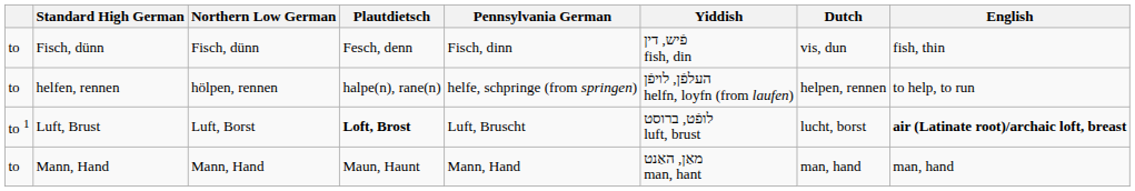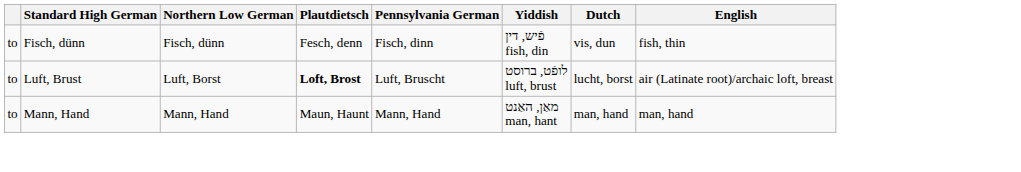 <table class="wikitable">
 <tr>
 <th></th>
 <th>Standard High German</th>
 <th>Northern Low German</th>
 <th>Plautdietsch</th>
 <th>Pennsylvania German</th>
 <th>Yiddish</th>
 <th>Dutch</th>
 <th>English</th>
 </tr>
 <tr>
 <td> to </td>
 <td>Fisch, dünn</td>
 <td>Fisch, dünn</td>
 <td>Fesch, denn</td>
 <td>Fisch, dinn</td>
 <td>פֿיש, דין<br>fish, din</td>
 <td>vis, dun</td>
 <td>fish, thin</td>
 </tr>
 <tr>
 <td> to </td>
-<td>helfen, rennen</td>
-<td>hölpen, rennen</td>
-<td>halpe(n), rane(n)</td>
-<td>helfe, schpringe (from <em>springen</em>)</td>
-<td>העלפֿן, לױפֿן<br>helfn, loyfn (from <em>laufen</em>)</td>
-<td>helpen, rennen</td>
-<td>to help, to run</td>
-</tr>
-<tr>
-<td> to <sup>1</sup></td>
 <td>Luft, Brust</td>
 <td>Luft, Borst</td>
 <td><strong>Loft, Brost</strong></td>
 <td>Luft, Bruscht</td>
 <td>לופֿט, ברוסט<br>luft, brust</td>
 <td>lucht, borst</td>
-<td><strong>air (Latinate root)/archaic loft, breast</strong></td>
+<td>air (Latinate root)/archaic loft, breast</td>
 </tr>
 <tr>
 <td> to </td>
 <td>Mann, Hand</td>
 <td>Mann, Hand</td>
 <td>Maun, Haunt</td>
 <td>Mann, Hand</td>
 <td>מאַן, האַנט<br>man, hant</td>
 <td>man, hand</td>
 <td>man, hand</td>
 </tr>
 </table>
